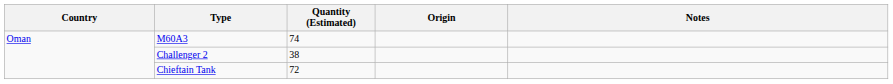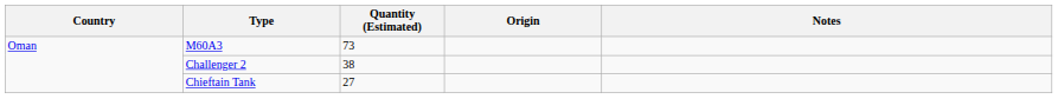 <table class="wikitable" Width="90%">
 <tr>
 <th width="17%">Country</th>
 <th width="15%">Type</th>
 <th width="10%">Quantity (Estimated)</th>
 <th width="15%">Origin</th>
 <th>Notes</th>
 </tr>
 <tr>
 <td rowspan="3" valign="top"><a href='#'>Oman</a></td>
 <td><a href='#'>M60A3</a></td>
-<td>74</td>
+<td>73</td>
 <td></td>
 <td></td>
 </tr>
 <tr>
 <td><a href='#'>Challenger 2</a></td>
 <td>38</td>
 <td></td>
 <td></td>
 </tr>
 <tr>
 <td><a href='#'>Chieftain Tank</a></td>
-<td>72</td>
+<td>27</td>
 <td></td>
 <td></td>
 </tr>
 </table>
